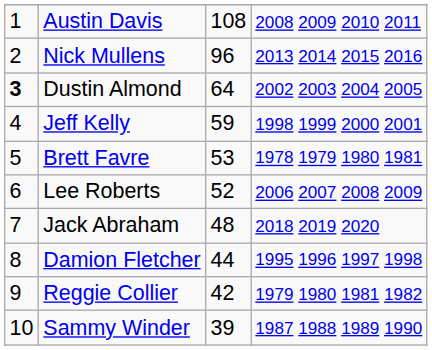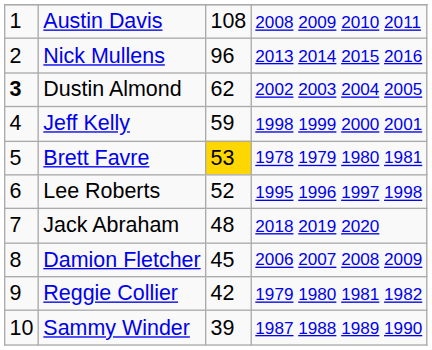 <table class="wikitable">
 <tr>
 </tr>
 <tr>
 <td>1</td>
 <td><a href='#'>Austin Davis</a></td>
 <td><abbr>108</abbr></td>
 <td style="font-size:80%;"><a href='#'>2008</a> <a href='#'>2009</a> <a href='#'>2010</a> <a href='#'>2011</a></td>
 </tr>
 <tr>
 <td>2</td>
 <td><a href='#'>Nick Mullens</a></td>
 <td><abbr>96</abbr></td>
 <td style="font-size:80%;"><a href='#'>2013</a> <a href='#'>2014</a> <a href='#'>2015</a> <a href='#'>2016</a></td>
 </tr>
 <tr>
 <td><strong>3</strong></td>
 <td>Dustin Almond</td>
-<td><abbr>64</abbr></td>
+<td><abbr>62</abbr></td>
 <td style="font-size:80%;"><a href='#'>2002</a> <a href='#'>2003</a> <a href='#'>2004</a> <a href='#'>2005</a></td>
 </tr>
 <tr>
 <td>4</td>
 <td><a href='#'>Jeff Kelly</a></td>
 <td><abbr>59</abbr></td>
 <td style="font-size:80%;"><a href='#'>1998</a> <a href='#'>1999</a> <a href='#'>2000</a> <a href='#'>2001</a></td>
 </tr>
 <tr>
 <td>5</td>
 <td><a href='#'>Brett Favre</a></td>
-<td><abbr>53</abbr></td>
+<td style="background: gold;"><abbr>53</abbr></td>
 <td style="font-size:80%;"><a href='#'>1978</a> <a href='#'>1979</a> <a href='#'>1980</a> <a href='#'>1981</a></td>
 </tr>
 <tr>
 <td>6</td>
 <td>Lee Roberts</td>
 <td><abbr>52</abbr></td>
-<td style="font-size:80%;"><a href='#'>2006</a> <a href='#'>2007</a> <a href='#'>2008</a> <a href='#'>2009</a></td>
+<td style="font-size:80%;"><a href='#'>1995</a> <a href='#'>1996</a> <a href='#'>1997</a> <a href='#'>1998</a></td>
 </tr>
 <tr>
 <td>7</td>
 <td>Jack Abraham</td>
 <td><abbr>48</abbr></td>
 <td style="font-size:80%;"><a href='#'>2018</a> <a href='#'>2019</a> <a href='#'>2020</a></td>
 </tr>
 <tr>
 <td>8</td>
 <td><a href='#'>Damion Fletcher</a></td>
-<td><abbr>44</abbr></td>
-<td style="font-size:80%;"><a href='#'>1995</a> <a href='#'>1996</a> <a href='#'>1997</a> <a href='#'>1998</a></td>
+<td><abbr>45</abbr></td>
+<td style="font-size:80%;"><a href='#'>2006</a> <a href='#'>2007</a> <a href='#'>2008</a> <a href='#'>2009</a></td>
 </tr>
 <tr>
 <td>9</td>
 <td><a href='#'>Reggie Collier</a></td>
 <td><abbr>42</abbr></td>
 <td style="font-size:80%;"><a href='#'>1979</a> <a href='#'>1980</a> <a href='#'>1981</a> <a href='#'>1982</a></td>
 </tr>
 <tr>
 <td>10</td>
 <td><a href='#'>Sammy Winder</a></td>
 <td><abbr>39</abbr></td>
 <td style="font-size:80%;"><a href='#'>1987</a> <a href='#'>1988</a> <a href='#'>1989</a> <a href='#'>1990</a></td>
 </tr>
 </table>
